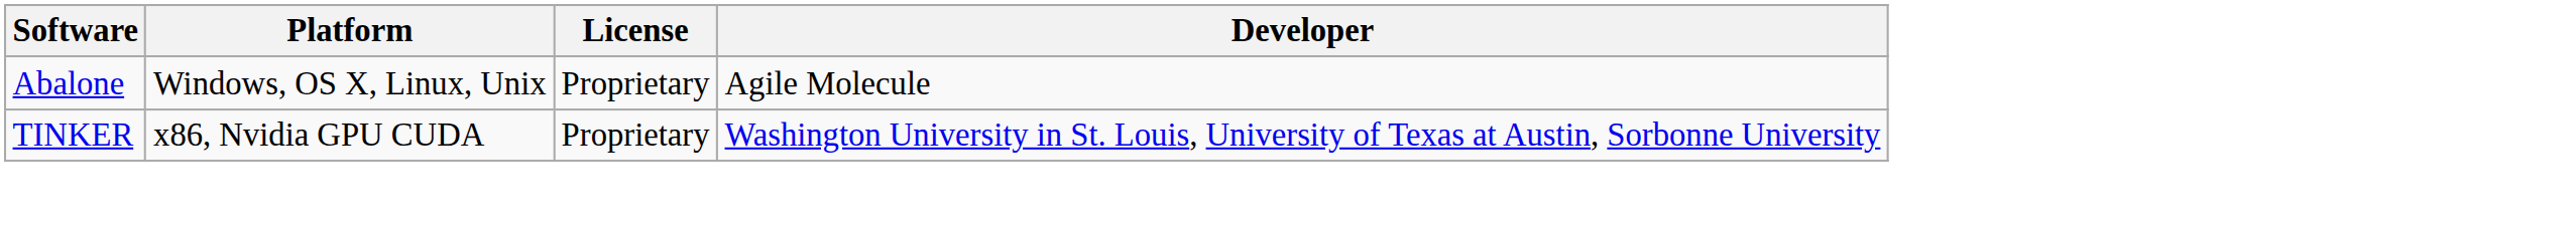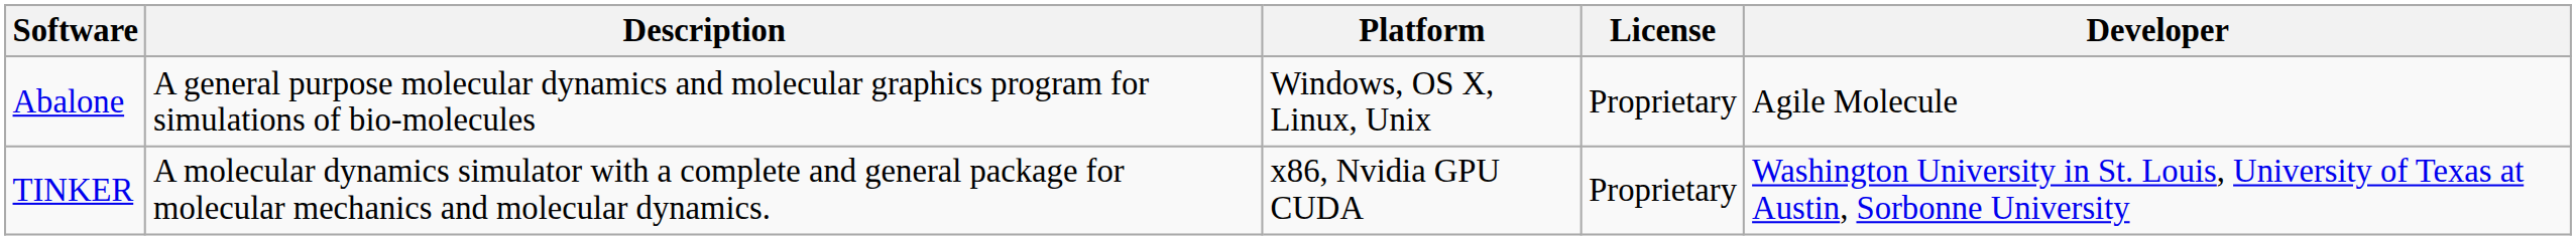 <table class="wikitable sortable">
 <tr>
 <th>Software</th>
+<th>Description</th>
 <th>Platform</th>
 <th>License</th>
 <th>Developer</th>
 </tr>
 <tr>
 <td><a href='#'>Abalone</a></td>
+<td>A general purpose molecular dynamics and molecular graphics program for simulations of bio-molecules</td>
 <td>Windows, OS X, Linux, Unix</td>
 <td>Proprietary</td>
 <td>Agile Molecule</td>
 </tr>
 <tr>
 <td><a href='#'>TINKER</a></td>
+<td>A molecular dynamics simulator with a complete and general package for molecular mechanics and molecular dynamics.</td>
 <td>x86, Nvidia GPU CUDA</td>
 <td>Proprietary</td>
 <td><a href='#'>Washington University in St. Louis</a>, <a href='#'>University of Texas at Austin</a>, <a href='#'>Sorbonne University</a></td>
 </tr>
 </table>
